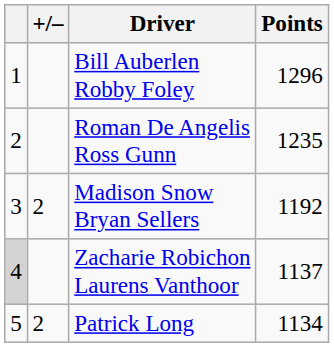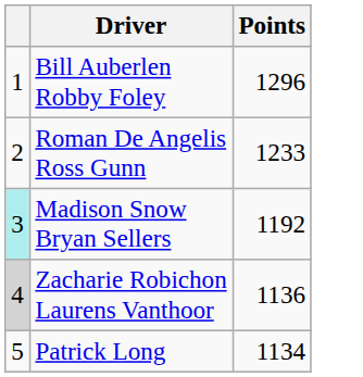 <table class="wikitable" style="font-size: 95%;">
 <tr>
 <th scope="col"></th>
-<th scope="col">+/–</th>
 <th scope="col">Driver</th>
 <th scope="col">Points</th>
 </tr>
 <tr>
 <td align=center>1</td>
-<td align="left"></td>
 <td> <a href='#'>Bill Auberlen</a><br> <a href='#'>Robby Foley</a></td>
 <td align=right>1296</td>
 </tr>
 <tr>
 <td align=center>2</td>
-<td align="left"></td>
 <td> <a href='#'>Roman De Angelis</a><br> <a href='#'>Ross Gunn</a></td>
-<td align=right>1235</td>
+<td align=right>1233</td>
 </tr>
 <tr>
-<td align=center>3</td>
-<td align="left"> 2</td>
+<td align=center style="background: paleturquoise;">3</td>
 <td> <a href='#'>Madison Snow</a><br> <a href='#'>Bryan Sellers</a></td>
 <td align=right>1192</td>
 </tr>
 <tr>
 <td align=center style="background: lightgrey;">4</td>
-<td align="left"></td>
 <td> <a href='#'>Zacharie Robichon</a><br> <a href='#'>Laurens Vanthoor</a></td>
-<td align=right>1137</td>
+<td align=right>1136</td>
 </tr>
 <tr>
 <td align=center>5</td>
-<td align="left"> 2</td>
 <td> <a href='#'>Patrick Long</a></td>
 <td align=right>1134</td>
 </tr>
 </table>
